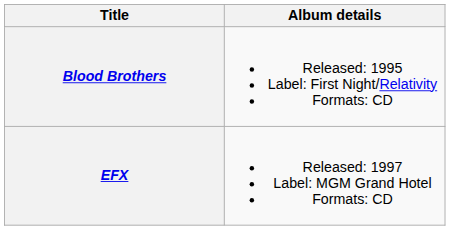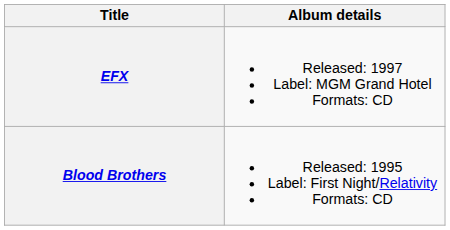 <table class="wikitable plainrowheaders" style="text-align:center;">
 <tr>
 <th scope="col" style="width:15em;">Title</th>
 <th scope="col" style="width:15em;">Album details</th>
 </tr>
 <tr>
+<th scope="row"><em><a href='#'>EFX</a></em></th>
+<td><br><ul><li>Released: 1997</li><li>Label: MGM Grand Hotel</li><li>Formats: CD</li></ul></td>
+</tr>
+<tr>
 <th scope="row"><em><a href='#'>Blood Brothers</a></em><br></th>
 <td><br><ul><li>Released: 1995</li><li>Label: First Night/<a href='#'>Relativity</a></li><li>Formats: CD</li></ul></td>
 </tr>
-<tr>
-<th scope="row"><em><a href='#'>EFX</a></em></th>
-<td><br><ul><li>Released: 1997</li><li>Label: MGM Grand Hotel</li><li>Formats: CD</li></ul></td>
-</tr>
 </table>
